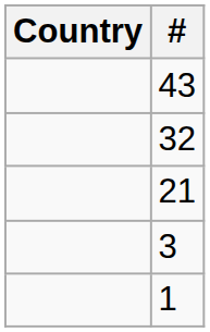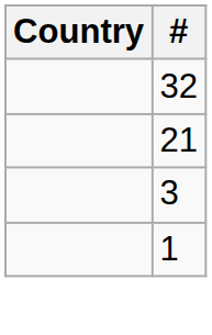 <table class="wikitable sortable">
 <tr>
 <th>Country</th>
 <th>#</th>
-</tr>
-<tr>
-<td></td>
-<td>43</td>
 </tr>
 <tr>
 <td></td>
 <td>32</td>
 </tr>
 <tr>
 <td></td>
 <td>21</td>
 </tr>
 <tr>
 <td></td>
 <td>3</td>
 </tr>
 <tr>
 <td></td>
 <td>1</td>
 </tr>
 </table>
